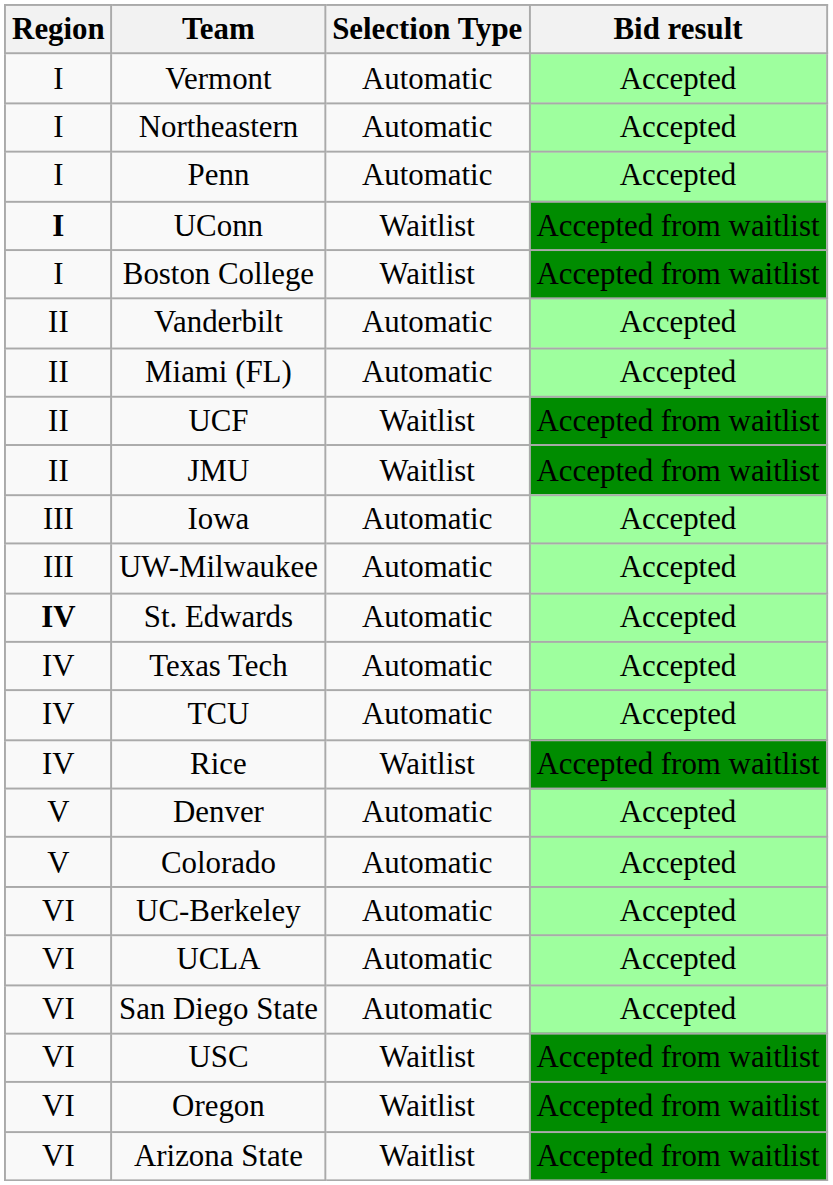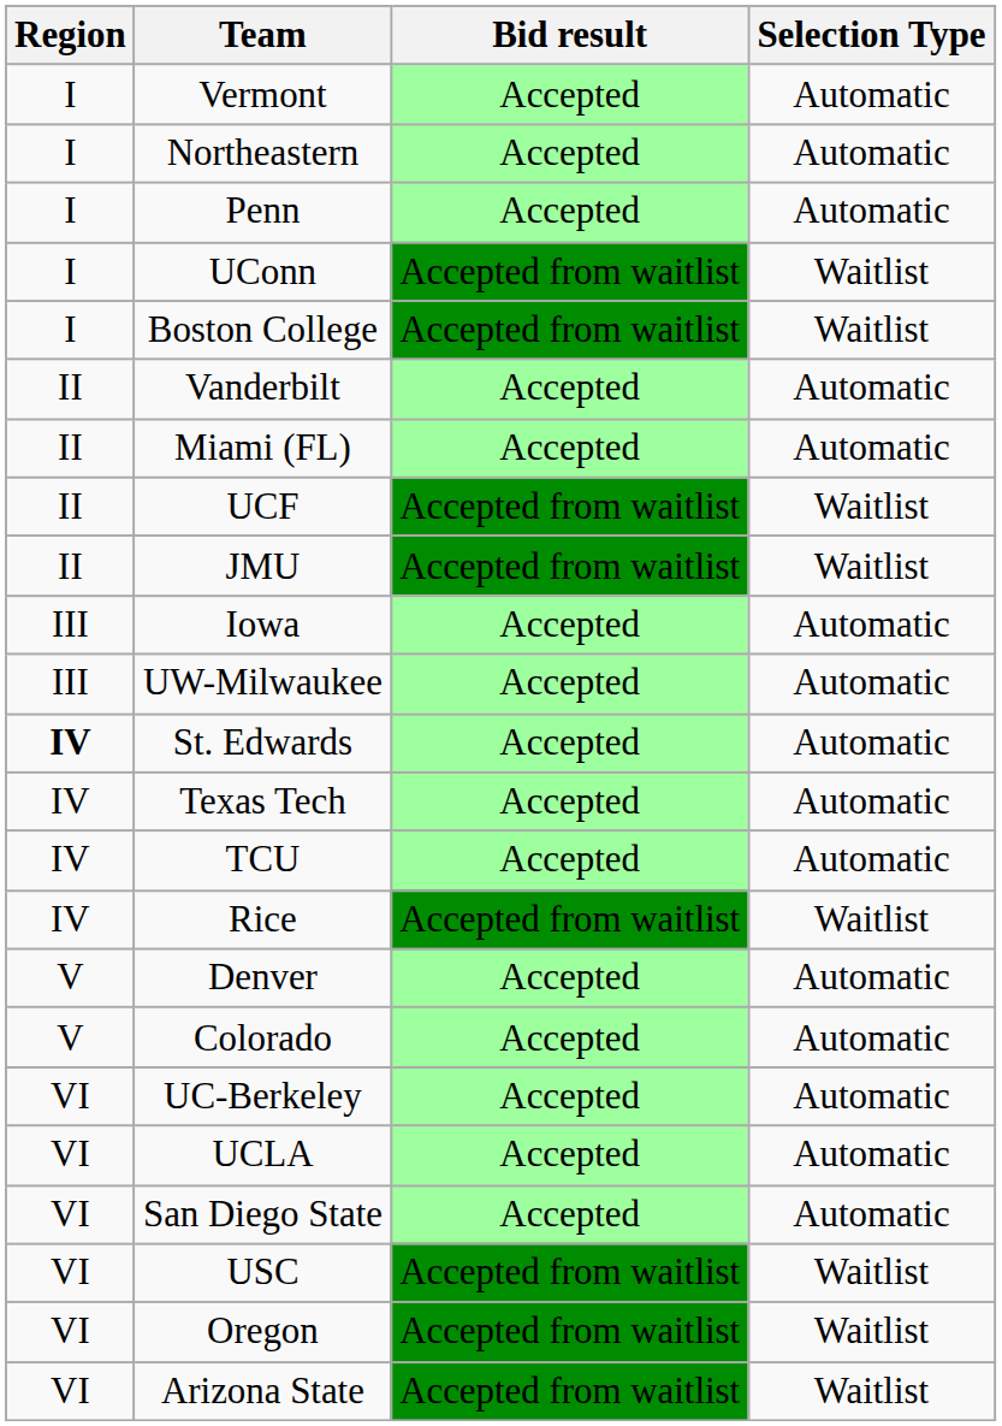 <table class="wikitable sortable" style="text-align:center">
 <tr>
 <th>Region</th>
 <th>Team</th>
+<th>Bid result</th>
 <th>Selection Type</th>
-<th>Bid result</th>
 </tr>
 <tr>
 <td>I</td>
 <td>Vermont</td>
+<td bgcolor="#9eff9e">Accepted</td>
 <td>Automatic</td>
-<td bgcolor="#9eff9e">Accepted</td>
 </tr>
 <tr>
 <td>I</td>
 <td>Northeastern</td>
+<td bgcolor="#9eff9e">Accepted</td>
 <td>Automatic</td>
-<td bgcolor="#9eff9e">Accepted</td>
 </tr>
 <tr>
 <td>I</td>
 <td>Penn</td>
+<td bgcolor="#9eff9e">Accepted</td>
 <td>Automatic</td>
-<td bgcolor="#9eff9e">Accepted</td>
 </tr>
 <tr>
-<td><strong>I</strong></td>
+<td>I</td>
 <td>UConn</td>
+<td bgcolor="008c00">Accepted from waitlist</td>
 <td>Waitlist</td>
-<td bgcolor="008c00">Accepted from waitlist</td>
 </tr>
 <tr>
 <td>I</td>
 <td>Boston College</td>
+<td bgcolor="008c00">Accepted from waitlist</td>
 <td>Waitlist</td>
-<td bgcolor="008c00">Accepted from waitlist</td>
 </tr>
 <tr>
 <td>II</td>
 <td>Vanderbilt</td>
+<td bgcolor="#9eff9e">Accepted</td>
 <td>Automatic</td>
-<td bgcolor="#9eff9e">Accepted</td>
 </tr>
 <tr>
 <td>II</td>
 <td>Miami (FL)</td>
+<td bgcolor="#9eff9e">Accepted</td>
 <td>Automatic</td>
-<td bgcolor="#9eff9e">Accepted</td>
 </tr>
 <tr>
 <td>II</td>
 <td>UCF</td>
+<td bgcolor="008c00">Accepted from waitlist</td>
 <td>Waitlist</td>
-<td bgcolor="008c00">Accepted from waitlist</td>
 </tr>
 <tr>
 <td>II</td>
 <td>JMU</td>
+<td bgcolor="008c00">Accepted from waitlist</td>
 <td>Waitlist</td>
-<td bgcolor="008c00">Accepted from waitlist</td>
 </tr>
 <tr>
 <td>III</td>
 <td>Iowa</td>
+<td bgcolor="#9eff9e">Accepted</td>
 <td>Automatic</td>
-<td bgcolor="#9eff9e">Accepted</td>
 </tr>
 <tr>
 <td>III</td>
 <td>UW-Milwaukee</td>
+<td bgcolor="#9eff9e">Accepted</td>
 <td>Automatic</td>
-<td bgcolor="#9eff9e">Accepted</td>
 </tr>
 <tr>
 <td><strong>IV</strong></td>
 <td>St. Edwards</td>
+<td bgcolor="#9eff9e">Accepted</td>
 <td>Automatic</td>
-<td bgcolor="#9eff9e">Accepted</td>
 </tr>
 <tr>
 <td>IV</td>
 <td>Texas Tech</td>
+<td bgcolor="#9eff9e">Accepted</td>
 <td>Automatic</td>
-<td bgcolor="#9eff9e">Accepted</td>
 </tr>
 <tr>
 <td>IV</td>
 <td>TCU</td>
+<td bgcolor="#9eff9e">Accepted</td>
 <td>Automatic</td>
-<td bgcolor="#9eff9e">Accepted</td>
 </tr>
 <tr>
 <td>IV</td>
 <td>Rice</td>
+<td bgcolor="008c00">Accepted from waitlist</td>
 <td>Waitlist</td>
-<td bgcolor="008c00">Accepted from waitlist</td>
 </tr>
 <tr>
 <td>V</td>
 <td>Denver</td>
+<td bgcolor="#9eff9e">Accepted</td>
 <td>Automatic</td>
-<td bgcolor="#9eff9e">Accepted</td>
 </tr>
 <tr>
 <td>V</td>
 <td>Colorado</td>
+<td bgcolor="#9eff9e">Accepted</td>
 <td>Automatic</td>
-<td bgcolor="#9eff9e">Accepted</td>
 </tr>
 <tr>
 <td>VI</td>
 <td>UC-Berkeley</td>
+<td bgcolor="#9eff9e">Accepted</td>
 <td>Automatic</td>
-<td bgcolor="#9eff9e">Accepted</td>
 </tr>
 <tr>
 <td>VI</td>
 <td>UCLA</td>
+<td bgcolor="#9eff9e">Accepted</td>
 <td>Automatic</td>
-<td bgcolor="#9eff9e">Accepted</td>
 </tr>
 <tr>
 <td>VI</td>
 <td>San Diego State</td>
+<td bgcolor="#9eff9e">Accepted</td>
 <td>Automatic</td>
-<td bgcolor="#9eff9e">Accepted</td>
 </tr>
 <tr>
 <td>VI</td>
 <td>USC</td>
+<td bgcolor="008c00">Accepted from waitlist</td>
 <td>Waitlist</td>
-<td bgcolor="008c00">Accepted from waitlist</td>
 </tr>
 <tr>
 <td>VI</td>
 <td>Oregon</td>
+<td bgcolor="008c00">Accepted from waitlist</td>
 <td>Waitlist</td>
-<td bgcolor="008c00">Accepted from waitlist</td>
 </tr>
 <tr>
 <td>VI</td>
 <td>Arizona State</td>
+<td bgcolor="008c00">Accepted from waitlist</td>
 <td>Waitlist</td>
-<td bgcolor="008c00">Accepted from waitlist</td>
 </tr>
 </table>
